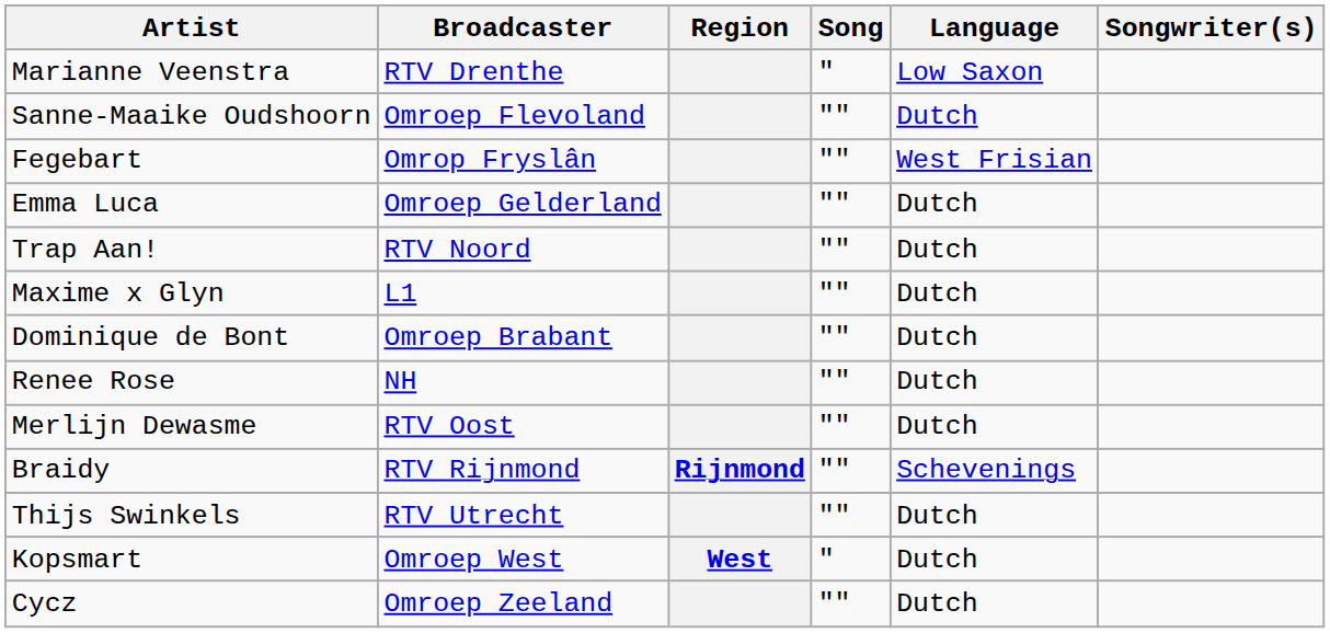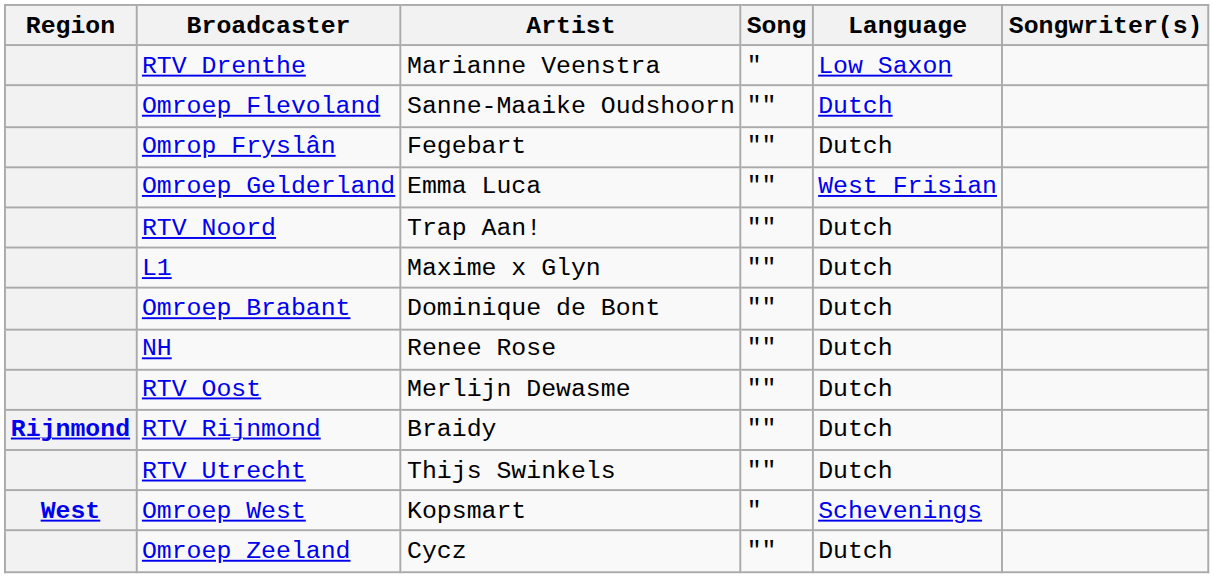 <table class="wikitable plainrowheaders unsortable">
 <tr>
+<th scope="col">Region</th>
+<th scope="col">Broadcaster</th>
 <th scope="col">Artist</th>
-<th scope="col">Broadcaster</th>
-<th scope="col">Region</th>
 <th scope="col">Song</th>
 <th scope="col">Language</th>
 <th scope="col">Songwriter(s)</th>
 </tr>
 <tr>
+<th scope="row"></th>
+<td><a href='#'>RTV Drenthe</a></td>
 <td>Marianne Veenstra</td>
-<td><a href='#'>RTV Drenthe</a></td>
-<th scope="row"></th>
 <td>"</td>
 <td><a href='#'>Low Saxon</a></td>
 <td></td>
 </tr>
 <tr>
+<th scope="row"></th>
+<td><a href='#'>Omroep Flevoland</a></td>
 <td>Sanne-Maaike Oudshoorn</td>
-<td><a href='#'>Omroep Flevoland</a></td>
-<th scope="row"></th>
 <td>""</td>
 <td><a href='#'>Dutch</a></td>
 <td></td>
 </tr>
 <tr>
+<th scope="row"></th>
+<td><a href='#'>Omrop Fryslân</a></td>
 <td>Fegebart</td>
-<td><a href='#'>Omrop Fryslân</a></td>
+<td>""</td>
+<td>Dutch</td>
+<td></td>
+</tr>
+<tr>
 <th scope="row"></th>
+<td><a href='#'>Omroep Gelderland</a></td>
+<td>Emma Luca</td>
 <td>""</td>
 <td><a href='#'>West Frisian</a></td>
 <td></td>
 </tr>
 <tr>
-<td>Emma Luca</td>
-<td><a href='#'>Omroep Gelderland</a></td>
 <th scope="row"></th>
+<td><a href='#'>RTV Noord</a></td>
+<td>Trap Aan!</td>
 <td>""</td>
 <td>Dutch</td>
 <td></td>
 </tr>
 <tr>
-<td>Trap Aan!</td>
-<td><a href='#'>RTV Noord</a></td>
 <th scope="row"></th>
+<td><a href='#'>L1</a></td>
+<td>Maxime x Glyn</td>
 <td>""</td>
 <td>Dutch</td>
 <td></td>
 </tr>
 <tr>
-<td>Maxime x Glyn</td>
-<td><a href='#'>L1</a></td>
 <th scope="row"></th>
+<td><a href='#'>Omroep Brabant</a></td>
+<td>Dominique de Bont</td>
 <td>""</td>
 <td>Dutch</td>
 <td></td>
 </tr>
 <tr>
-<td>Dominique de Bont</td>
-<td><a href='#'>Omroep Brabant</a></td>
 <th scope="row"></th>
+<td><a href='#'>NH</a></td>
+<td>Renee Rose</td>
 <td>""</td>
 <td>Dutch</td>
 <td></td>
 </tr>
 <tr>
-<td>Renee Rose</td>
-<td><a href='#'>NH</a></td>
 <th scope="row"></th>
+<td><a href='#'>RTV Oost</a></td>
+<td>Merlijn Dewasme</td>
 <td>""</td>
 <td>Dutch</td>
 <td></td>
 </tr>
 <tr>
-<td>Merlijn Dewasme</td>
-<td><a href='#'>RTV Oost</a></td>
-<th scope="row"></th>
+<th scope="row"> <a href='#'>Rijnmond</a></th>
+<td><a href='#'>RTV Rijnmond</a></td>
+<td>Braidy</td>
 <td>""</td>
 <td>Dutch</td>
 <td></td>
 </tr>
 <tr>
-<td>Braidy</td>
-<td><a href='#'>RTV Rijnmond</a></td>
-<th scope="row"> <a href='#'>Rijnmond</a></th>
-<td>""</td>
-<td><a href='#'>Schevenings</a></td>
-<td></td>
-</tr>
-<tr>
+<th scope="row"></th>
+<td><a href='#'>RTV Utrecht</a></td>
 <td>Thijs Swinkels</td>
-<td><a href='#'>RTV Utrecht</a></td>
-<th scope="row"></th>
 <td>""</td>
 <td>Dutch</td>
 <td></td>
 </tr>
 <tr>
+<th scope="row"> <a href='#'>West</a></th>
+<td><a href='#'>Omroep West</a></td>
 <td>Kopsmart</td>
-<td><a href='#'>Omroep West</a></td>
-<th scope="row"> <a href='#'>West</a></th>
 <td>"</td>
-<td>Dutch</td>
+<td><a href='#'>Schevenings</a></td>
 <td></td>
 </tr>
 <tr>
+<th scope="row"></th>
+<td><a href='#'>Omroep Zeeland</a></td>
 <td>Cycz</td>
-<td><a href='#'>Omroep Zeeland</a></td>
-<th scope="row"></th>
 <td>""</td>
 <td>Dutch</td>
 <td></td>
 </tr>
 </table>
